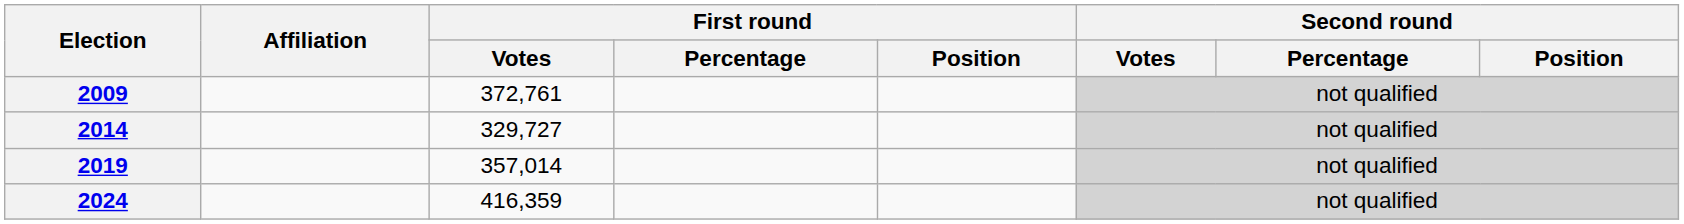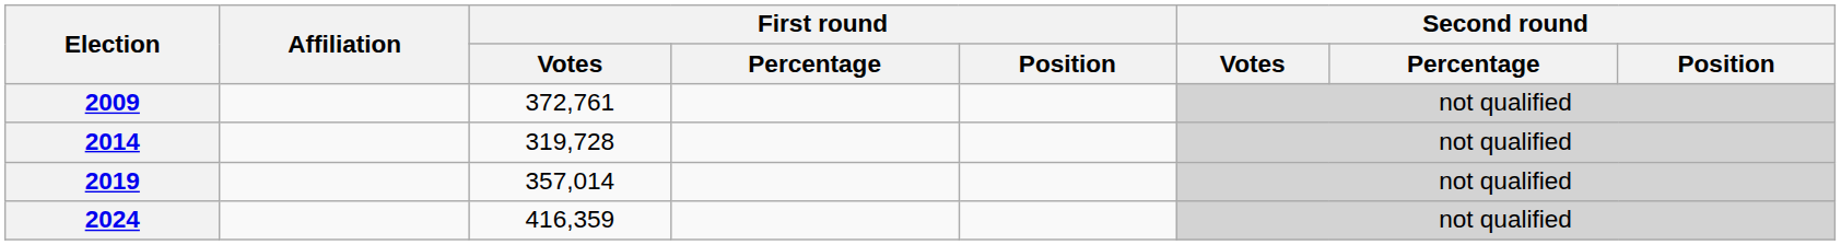 <table class=wikitable width=75%>
 <tr>
 <th rowspan=2>Election</th>
 <th rowspan=2>Affiliation</th>
 <th colspan=3>First round</th>
 <th colspan=3>Second round</th>
 </tr>
 <tr>
 <th>Votes</th>
 <th>Percentage</th>
 <th>Position</th>
 <th>Votes</th>
 <th>Percentage</th>
 <th>Position</th>
 </tr>
 <tr align=center>
 <th><a href='#'>2009</a></th>
 <td></td>
 <td>372,761</td>
 <td></td>
 <td></td>
 <td bgcolor=lightgrey colspan=3>not qualified</td>
 </tr>
 <tr align=center>
 <th><a href='#'>2014</a></th>
 <td></td>
-<td>329,727</td>
+<td>319,728</td>
 <td></td>
 <td></td>
 <td bgcolor=lightgrey colspan=3>not qualified</td>
 </tr>
 <tr align=center>
 <th><a href='#'>2019</a></th>
 <td></td>
 <td>357,014</td>
 <td></td>
 <td></td>
 <td bgcolor=lightgrey colspan=3>not qualified</td>
 </tr>
 <tr align=center>
 <th><a href='#'>2024</a></th>
 <td></td>
 <td>416,359</td>
 <td></td>
 <td></td>
 <td bgcolor=lightgrey colspan=3>not qualified</td>
 </tr>
 </table>
